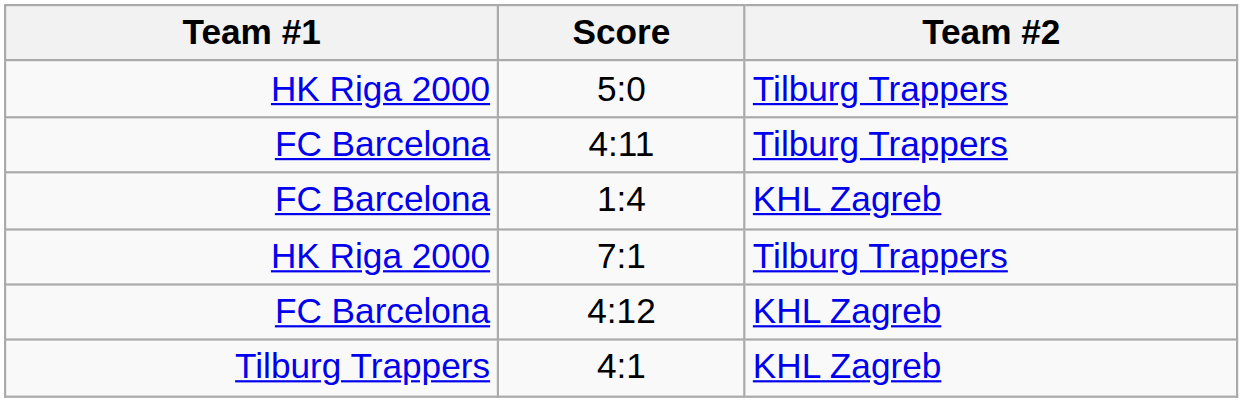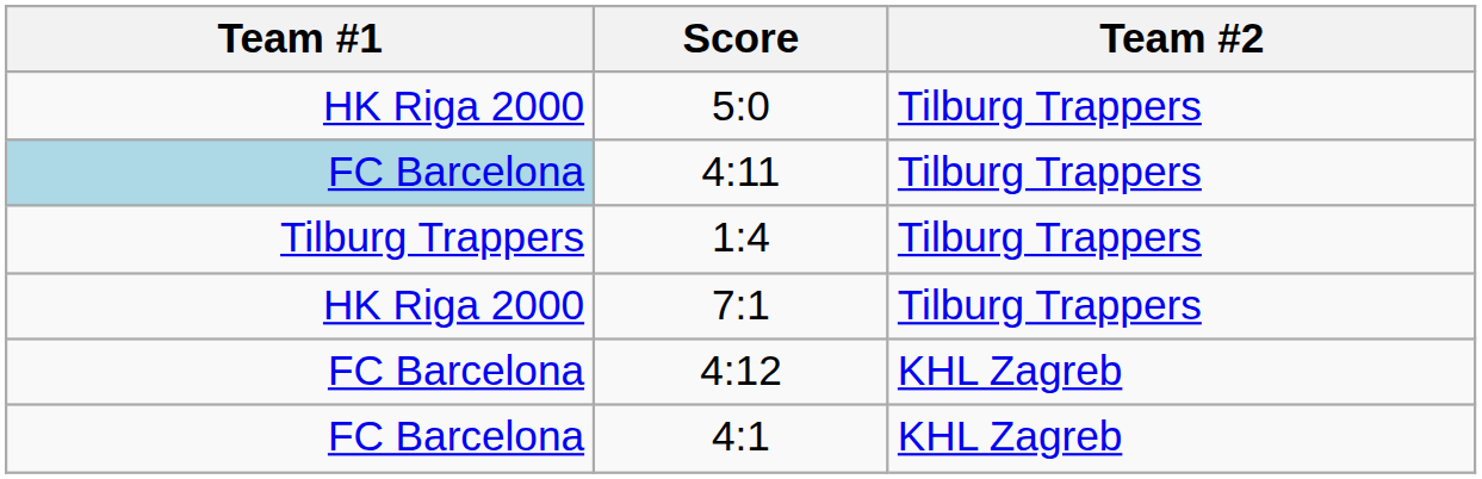 <table class="wikitable" style="text-align: center;">
 <tr>
 <th width=22%>Team #1</th>
 <th width=11%>Score</th>
 <th width=22%>Team #2</th>
 </tr>
 <tr>
 <td style="text-align: right;"><a href='#'>HK Riga 2000</a> </td>
 <td>5:0</td>
 <td style="text-align: left;"> <a href='#'>Tilburg Trappers</a></td>
 </tr>
 <tr>
-<td style="text-align: right;"><a href='#'>FC Barcelona</a> </td>
+<td style="background: lightblue; text-align: right;"><a href='#'>FC Barcelona</a> </td>
 <td>4:11</td>
 <td style="text-align: left;"> <a href='#'>Tilburg Trappers</a></td>
 </tr>
 <tr>
-<td style="text-align: right;"><a href='#'>FC Barcelona</a> </td>
+<td style="text-align: right;"><a href='#'>Tilburg Trappers</a> </td>
 <td>1:4</td>
-<td style="text-align: left;"> <a href='#'>KHL Zagreb</a></td>
+<td style="text-align: left;"> <a href='#'>Tilburg Trappers</a></td>
 </tr>
 <tr>
 <td style="text-align: right;"><a href='#'>HK Riga 2000</a> </td>
 <td>7:1</td>
 <td style="text-align: left;"> <a href='#'>Tilburg Trappers</a></td>
 </tr>
 <tr>
 <td style="text-align: right;"><a href='#'>FC Barcelona</a> </td>
 <td>4:12</td>
 <td style="text-align: left;"> <a href='#'>KHL Zagreb</a></td>
 </tr>
 <tr>
-<td style="text-align: right;"><a href='#'>Tilburg Trappers</a> </td>
+<td style="text-align: right;"><a href='#'>FC Barcelona</a> </td>
 <td>4:1</td>
 <td style="text-align: left;"> <a href='#'>KHL Zagreb</a></td>
 </tr>
 </table>
